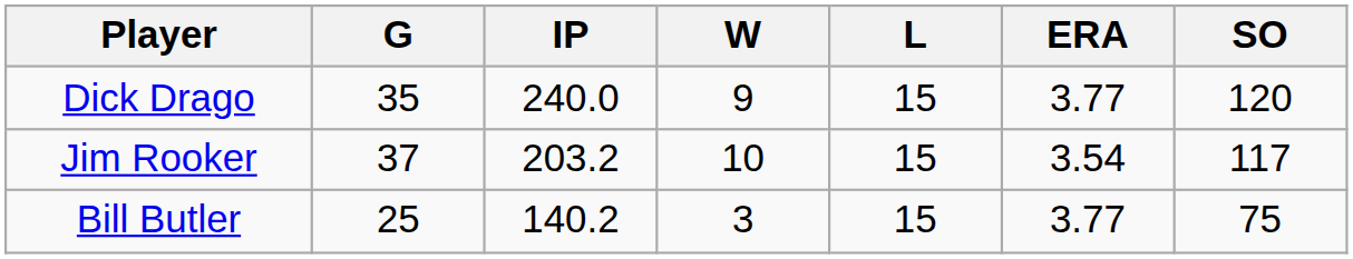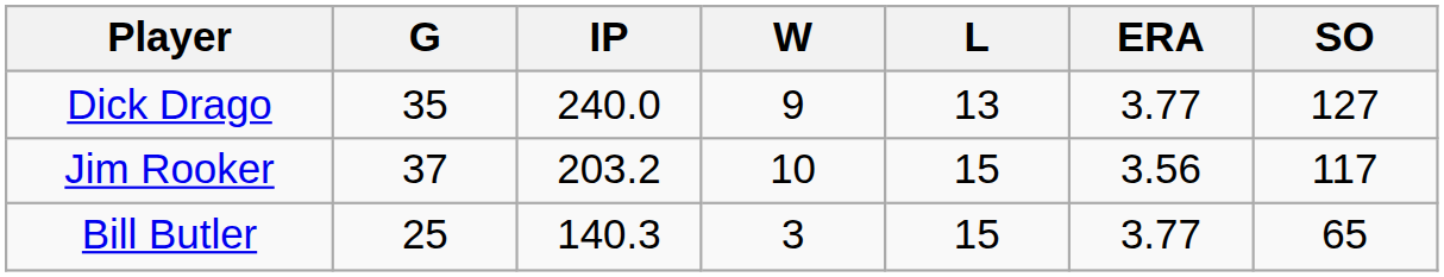 <table class="wikitable sortable">
 <tr>
 <th bgcolor="#DDDDFF" width="16%">Player</th>
 <th bgcolor="#DDDDFF" width="9%">G</th>
 <th bgcolor="#DDDDFF" width="9%">IP</th>
 <th bgcolor="#DDDDFF" width="9%">W</th>
 <th bgcolor="#DDDDFF" width="9%">L</th>
 <th bgcolor="#DDDDFF" width="9%">ERA</th>
 <th bgcolor="#DDDDFF" width="9%">SO</th>
 </tr>
 <tr align="center">
 <td><a href='#'>Dick Drago</a></td>
 <td>35</td>
 <td>240.0</td>
 <td>9</td>
-<td>15</td>
+<td>13</td>
 <td>3.77</td>
-<td>120</td>
+<td>127</td>
 </tr>
 <tr align=center>
 <td><a href='#'>Jim Rooker</a></td>
 <td>37</td>
 <td>203.2</td>
 <td>10</td>
 <td>15</td>
-<td>3.54</td>
+<td>3.56</td>
 <td>117</td>
 </tr>
 <tr align=center>
 <td><a href='#'>Bill Butler</a></td>
 <td>25</td>
-<td>140.2</td>
+<td>140.3</td>
 <td>3</td>
 <td>15</td>
 <td>3.77</td>
-<td>75</td>
+<td>65</td>
 </tr>
 </table>
